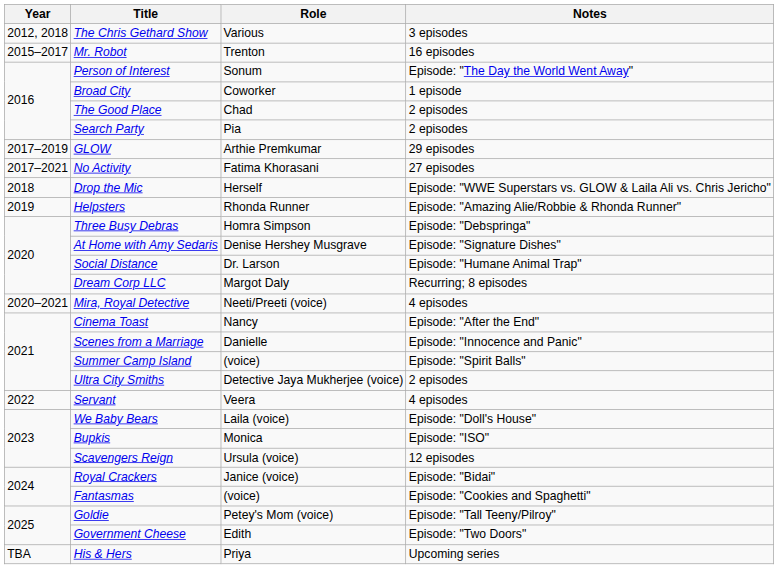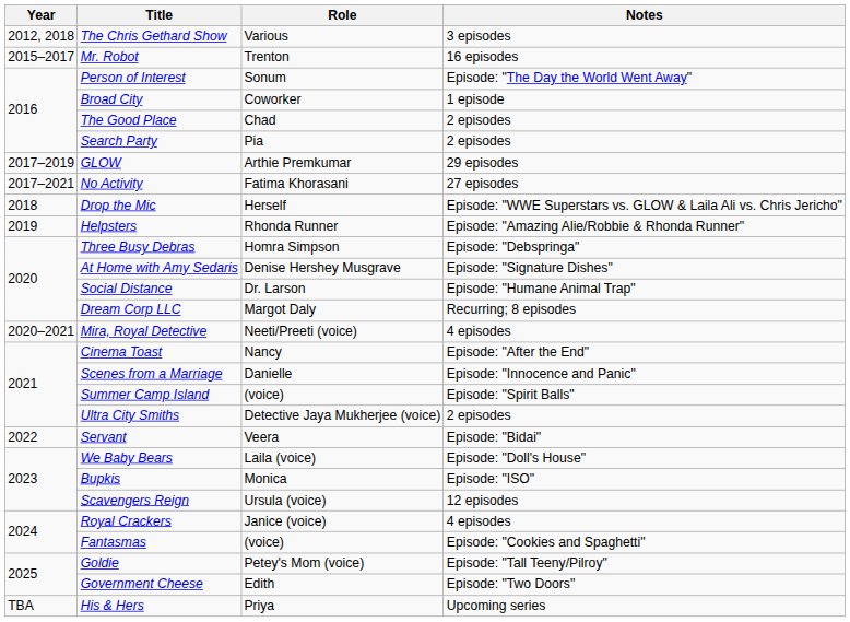 <table class="wikitable sortable">
 <tr>
 <th>Year</th>
 <th>Title</th>
 <th>Role</th>
 <th class="unsortable">Notes</th>
 </tr>
 <tr>
 <td>2012, 2018</td>
 <td><em><a href='#'>The Chris Gethard Show</a></em></td>
 <td>Various</td>
 <td>3 episodes</td>
 </tr>
 <tr>
 <td>2015–2017</td>
 <td><em><a href='#'>Mr. Robot</a></em></td>
 <td>Trenton</td>
 <td>16 episodes</td>
 </tr>
 <tr>
 <td rowspan="4">2016</td>
 <td><em><a href='#'>Person of Interest</a></em></td>
 <td>Sonum</td>
 <td>Episode: "<a href='#'>The Day the World Went Away</a>"</td>
 </tr>
 <tr>
 <td><em><a href='#'>Broad City</a></em></td>
 <td>Coworker</td>
 <td>1 episode</td>
 </tr>
 <tr>
 <td><em><a href='#'>The Good Place</a></em></td>
 <td>Chad</td>
 <td>2 episodes</td>
 </tr>
 <tr>
 <td><em><a href='#'>Search Party</a></em></td>
 <td>Pia</td>
 <td>2 episodes</td>
 </tr>
 <tr>
 <td>2017–2019</td>
 <td><em><a href='#'>GLOW</a></em></td>
 <td>Arthie Premkumar</td>
 <td>29 episodes</td>
 </tr>
 <tr>
 <td>2017–2021</td>
 <td><em><a href='#'>No Activity</a></em></td>
 <td>Fatima Khorasani</td>
 <td>27 episodes</td>
 </tr>
 <tr>
 <td>2018</td>
 <td><em><a href='#'>Drop the Mic</a></em></td>
 <td>Herself</td>
 <td>Episode: "WWE Superstars vs. GLOW & Laila Ali vs. Chris Jericho"</td>
 </tr>
 <tr>
 <td>2019</td>
 <td><em><a href='#'>Helpsters</a></em></td>
 <td>Rhonda Runner</td>
 <td>Episode: "Amazing Alie/Robbie & Rhonda Runner"</td>
 </tr>
 <tr>
 <td rowspan="4">2020</td>
 <td><em><a href='#'>Three Busy Debras</a></em></td>
 <td>Homra Simpson</td>
 <td>Episode: "Debspringa"</td>
 </tr>
 <tr>
 <td><em><a href='#'>At Home with Amy Sedaris</a></em></td>
 <td>Denise Hershey Musgrave</td>
 <td>Episode: "Signature Dishes"</td>
 </tr>
 <tr>
 <td><em><a href='#'>Social Distance</a></em></td>
 <td>Dr. Larson</td>
 <td>Episode: "Humane Animal Trap"</td>
 </tr>
 <tr>
 <td><em><a href='#'>Dream Corp LLC</a></em></td>
 <td>Margot Daly</td>
 <td>Recurring; 8 episodes</td>
 </tr>
 <tr>
 <td>2020–2021</td>
 <td><em><a href='#'>Mira, Royal Detective</a></em></td>
 <td>Neeti/Preeti (voice)</td>
 <td>4 episodes</td>
 </tr>
 <tr>
 <td rowspan="4">2021</td>
 <td><em><a href='#'>Cinema Toast</a></em></td>
 <td>Nancy</td>
 <td>Episode: "After the End"</td>
 </tr>
 <tr>
 <td><em><a href='#'>Scenes from a Marriage</a></em></td>
 <td>Danielle</td>
 <td>Episode: "Innocence and Panic"</td>
 </tr>
 <tr>
 <td><em><a href='#'>Summer Camp Island</a></em></td>
 <td>(voice)</td>
 <td>Episode: "Spirit Balls"</td>
 </tr>
 <tr>
 <td><em><a href='#'>Ultra City Smiths</a></em></td>
 <td>Detective Jaya Mukherjee (voice)</td>
 <td>2 episodes</td>
 </tr>
 <tr>
 <td>2022</td>
 <td><em><a href='#'>Servant</a></em></td>
 <td>Veera</td>
-<td>4 episodes</td>
+<td>Episode: "Bidai"</td>
 </tr>
 <tr>
 <td rowspan="3">2023</td>
 <td><em><a href='#'>We Baby Bears</a></em></td>
 <td>Laila (voice)</td>
 <td>Episode: "Doll's House"</td>
 </tr>
 <tr>
 <td><em><a href='#'>Bupkis</a></em></td>
 <td>Monica</td>
 <td>Episode: "ISO"</td>
 </tr>
 <tr>
 <td><em><a href='#'>Scavengers Reign</a></em></td>
 <td>Ursula (voice)</td>
 <td>12 episodes</td>
 </tr>
 <tr>
 <td rowspan="2">2024</td>
 <td><em><a href='#'>Royal Crackers</a></em></td>
 <td>Janice (voice)</td>
-<td>Episode: "Bidai"</td>
+<td>4 episodes</td>
 </tr>
 <tr>
 <td><em><a href='#'>Fantasmas</a></em></td>
 <td>(voice)</td>
 <td>Episode: "Cookies and Spaghetti"</td>
 </tr>
 <tr>
 <td rowspan="2">2025</td>
 <td><em><a href='#'>Goldie</a></em></td>
 <td>Petey's Mom (voice)</td>
 <td>Episode: "Tall Teeny/Pilroy"</td>
 </tr>
 <tr>
 <td><em><a href='#'>Government Cheese</a></em></td>
 <td>Edith</td>
 <td>Episode: "Two Doors"</td>
 </tr>
 <tr>
 <td>TBA</td>
 <td><em><a href='#'>His & Hers</a></em></td>
 <td>Priya</td>
 <td>Upcoming series</td>
 </tr>
 </table>
